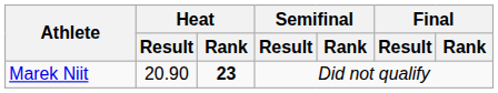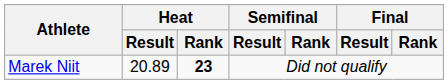 <table class="wikitable" style="font-size:90%;text-align:center;">
 <tr>
 <th rowspan="2" width="100">Athlete</th>
 <th colspan="2" width="80">Heat</th>
 <th colspan="2" width="80">Semifinal</th>
 <th colspan="2" width="80">Final</th>
 </tr>
 <tr>
 <th width="40">Result</th>
 <th width="40">Rank</th>
 <th width="40">Result</th>
 <th width="40">Rank</th>
 <th width="40">Result</th>
 <th width="40">Rank</th>
 </tr>
 <tr>
 <td align="left"><a href='#'>Marek Niit</a></td>
-<td>20.90</td>
+<td>20.89</td>
 <td><strong>23</strong></td>
 <td colspan="4"><em>Did not qualify</em></td>
 </tr>
 </table>
